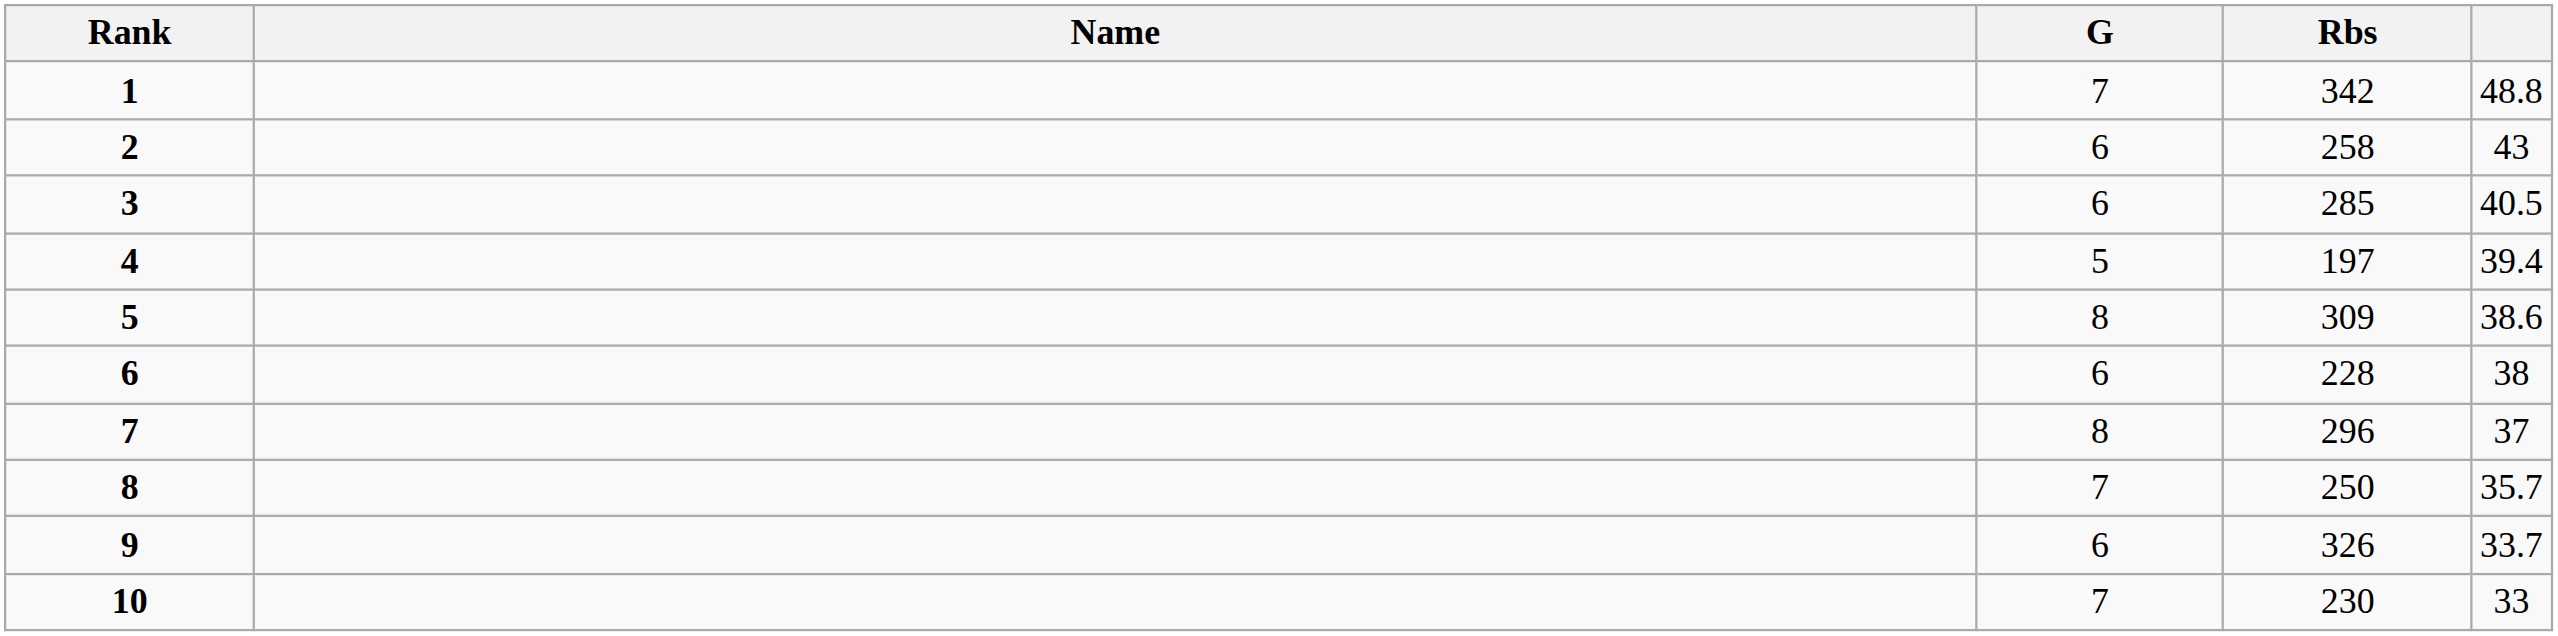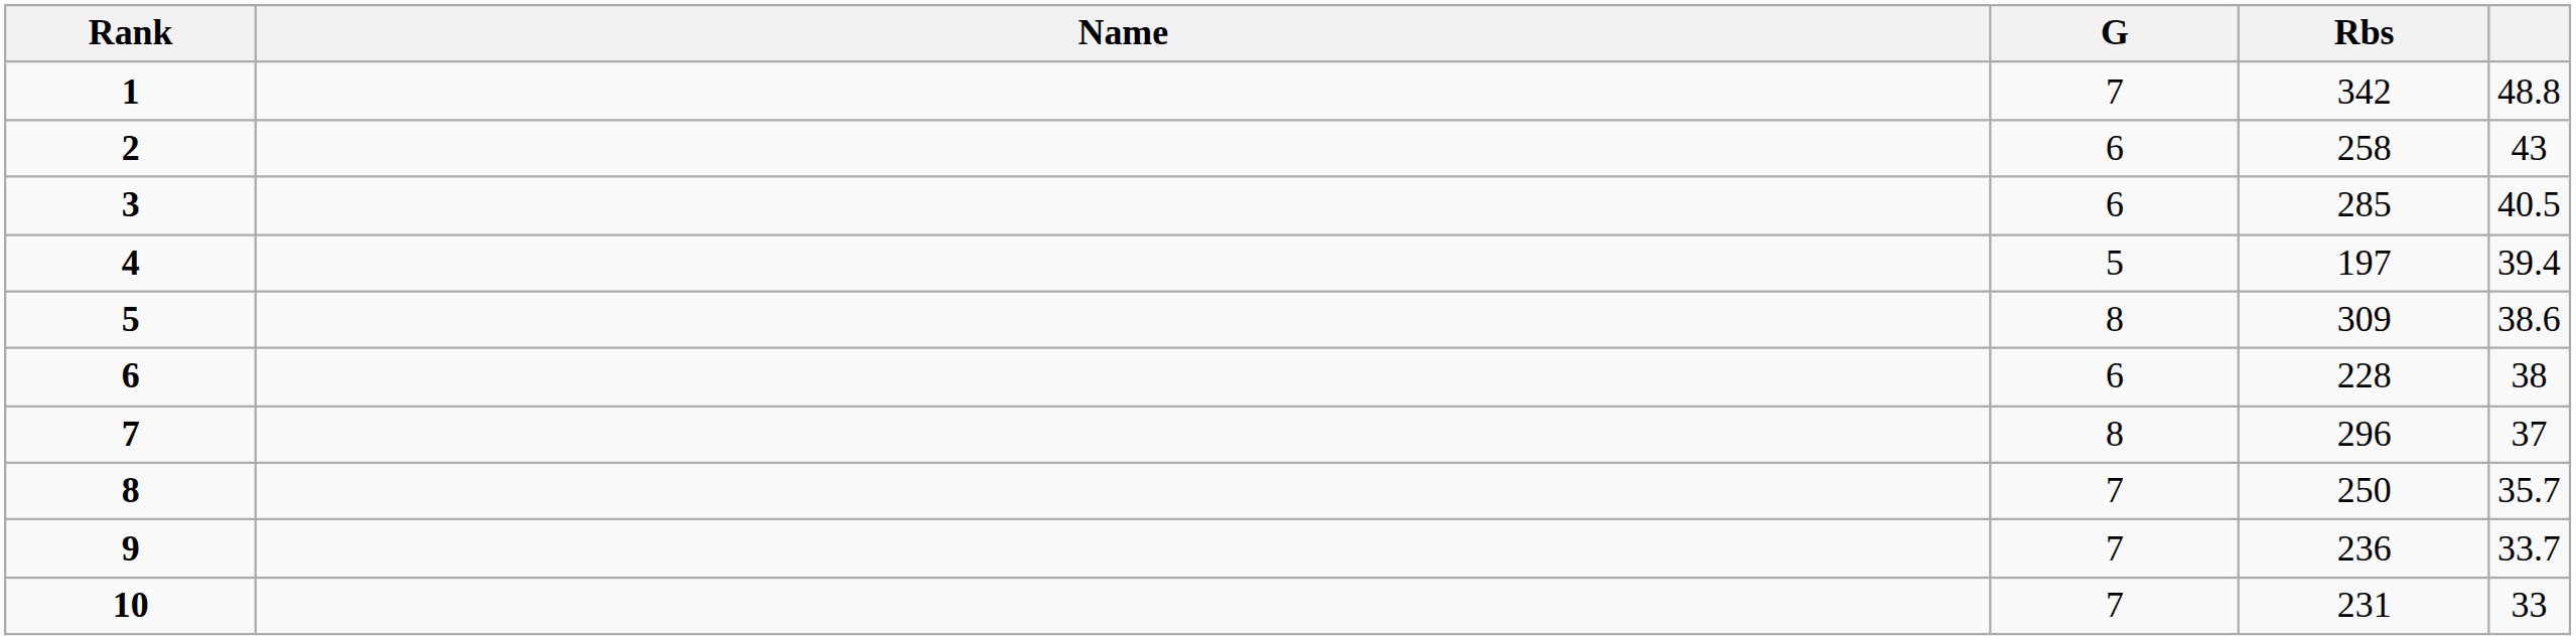 <table class="wikitable" style="width:90%;">
 <tr>
 <th style="width:10%;">Rank</th>
 <th style="width:70%;">Name</th>
 <th style="width:10%;">G</th>
 <th style="width:10%;">Rbs</th>
 <th style="width:10%;"></th>
 </tr>
 <tr align=center>
 <td><strong>1</strong></td>
 <td align=left><strong></strong></td>
 <td>7</td>
 <td>342</td>
 <td>48.8</td>
 </tr>
 <tr align=center>
 <td><strong>2</strong></td>
 <td align=left></td>
 <td>6</td>
 <td>258</td>
 <td>43</td>
 </tr>
 <tr align=center>
 <td><strong>3</strong></td>
 <td align=left></td>
 <td>6</td>
 <td>285</td>
 <td>40.5</td>
 </tr>
 <tr align=center>
 <td><strong>4</strong></td>
 <td align=left></td>
 <td>5</td>
 <td>197</td>
 <td>39.4</td>
 </tr>
 <tr align=center>
 <td><strong>5</strong></td>
 <td align=left></td>
 <td>8</td>
 <td>309</td>
 <td>38.6</td>
 </tr>
 <tr align=center>
 <td><strong>6</strong></td>
 <td align=left></td>
 <td>6</td>
 <td>228</td>
 <td>38</td>
 </tr>
 <tr align=center>
 <td><strong>7</strong></td>
 <td align=left></td>
 <td>8</td>
 <td>296</td>
 <td>37</td>
 </tr>
 <tr align=center>
 <td><strong>8</strong></td>
 <td align=left></td>
 <td>7</td>
 <td>250</td>
 <td>35.7</td>
 </tr>
 <tr align=center>
 <td><strong>9</strong></td>
 <td align=left></td>
-<td>6</td>
-<td>326</td>
+<td>7</td>
+<td>236</td>
 <td>33.7</td>
 </tr>
 <tr align=center>
 <td><strong>10</strong></td>
 <td align=left></td>
 <td>7</td>
-<td>230</td>
+<td>231</td>
 <td>33</td>
 </tr>
 </table>
